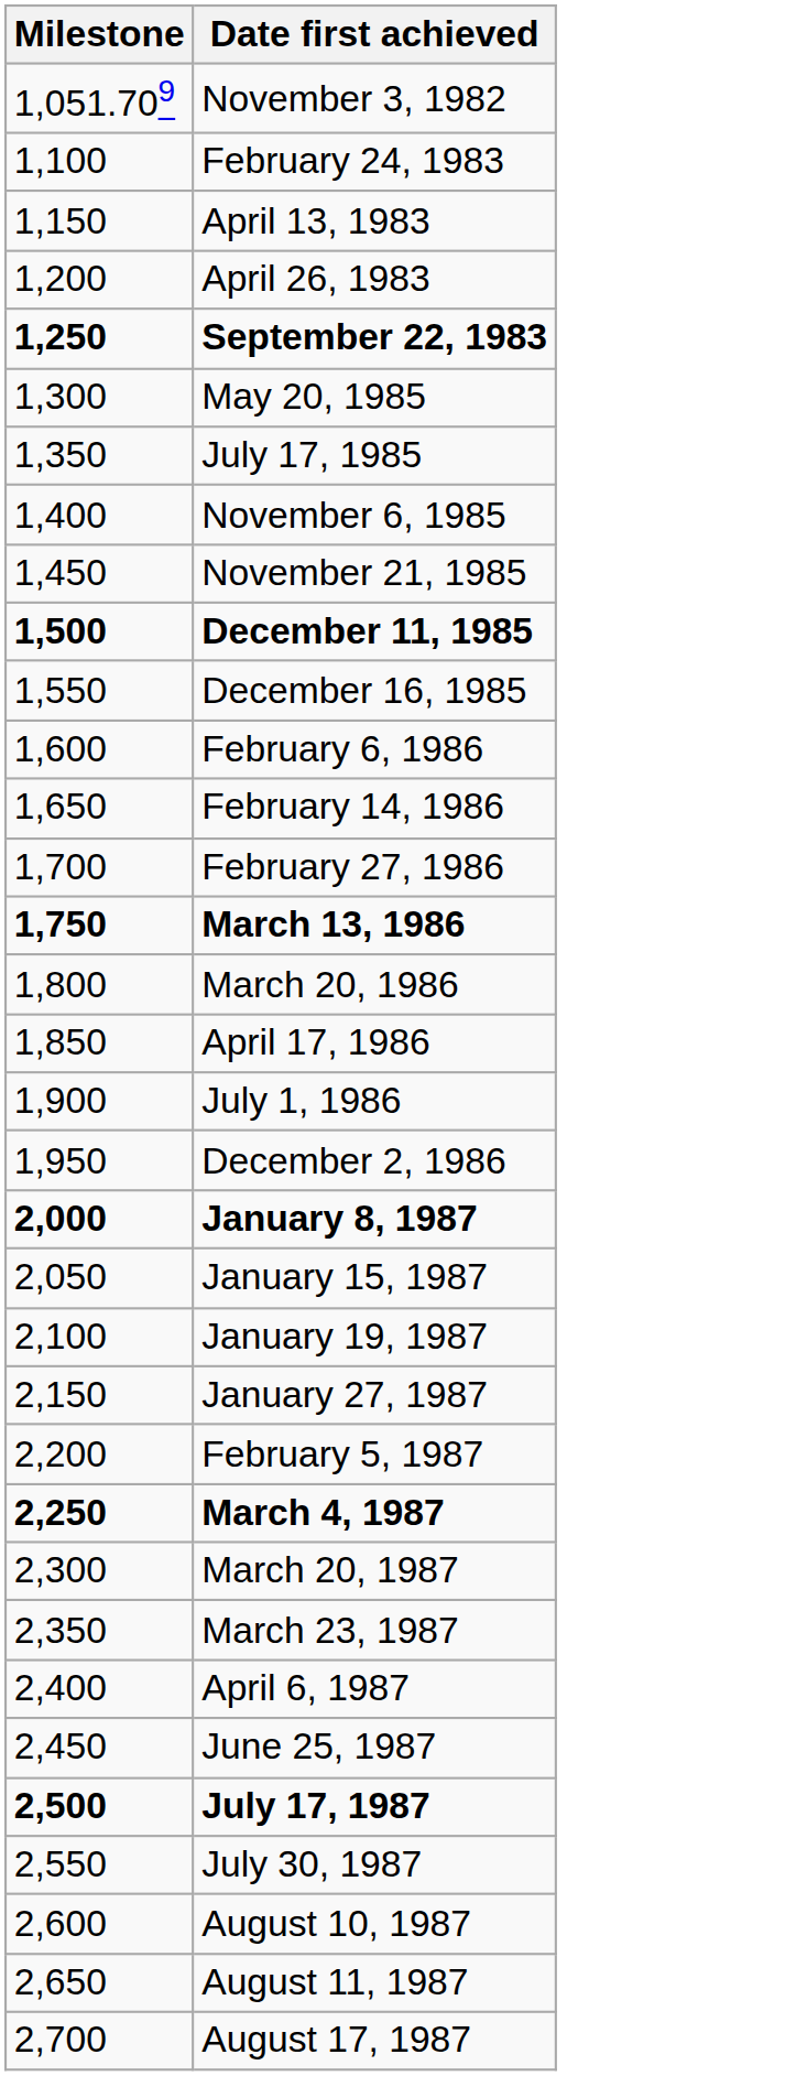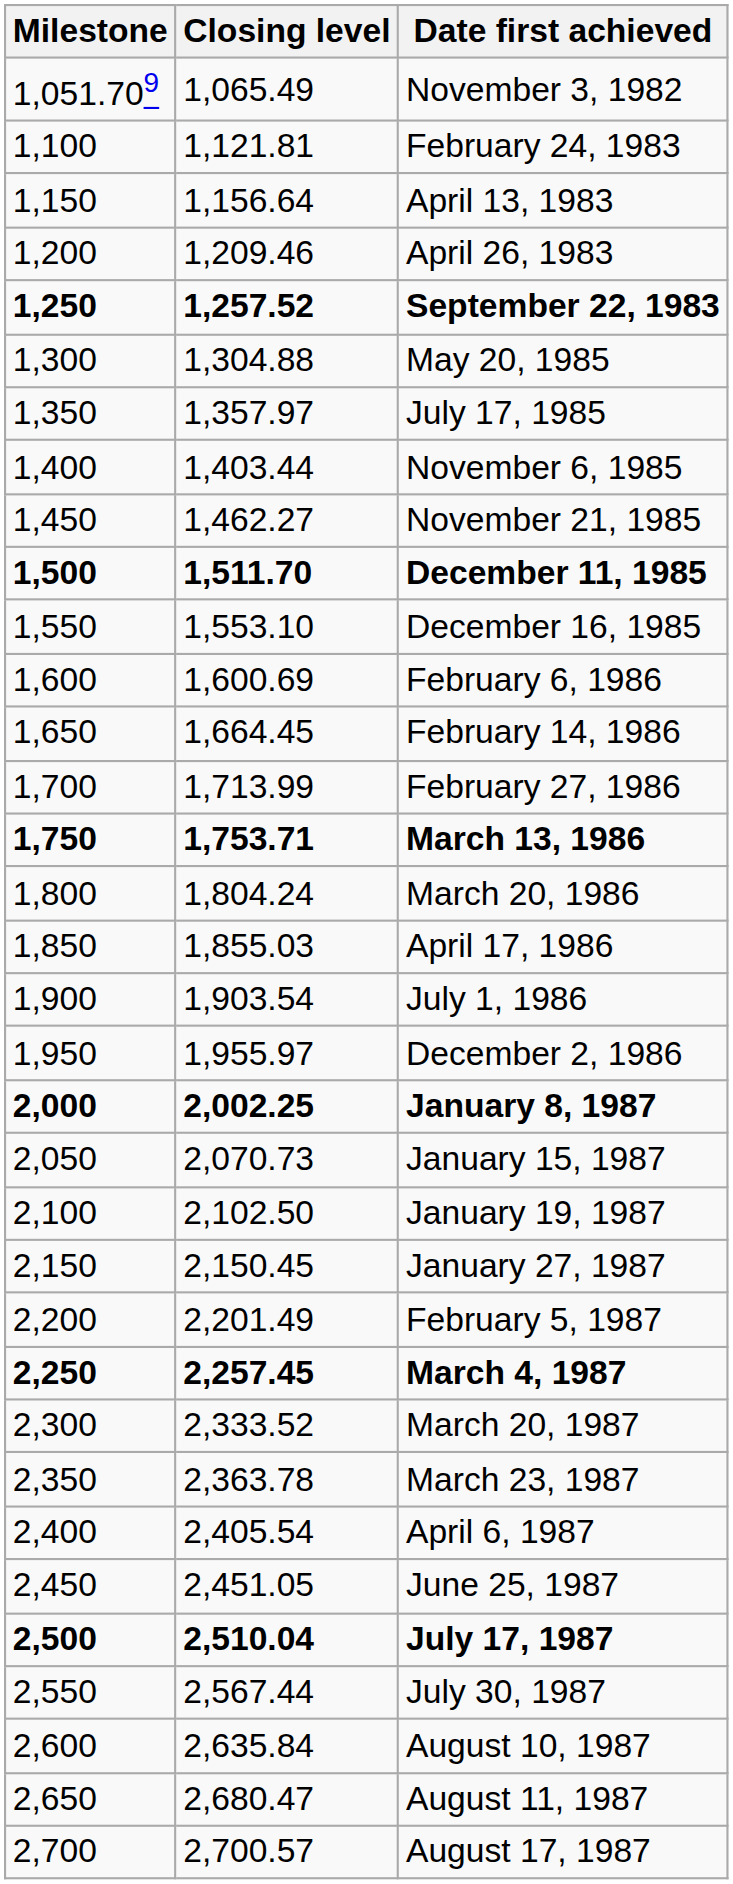 <table class="wikitable">
 <tr>
 <th>Milestone</th>
+<th>Closing level</th>
 <th>Date first achieved</th>
 </tr>
 <tr>
 <td>1,051.70<a href='#'><sup>9</sup></a></td>
+<td>1,065.49</td>
 <td>November 3, 1982</td>
 </tr>
 <tr>
 <td>1,100</td>
+<td>1,121.81</td>
 <td>February 24, 1983</td>
 </tr>
 <tr>
 <td>1,150</td>
+<td>1,156.64</td>
 <td>April 13, 1983</td>
 </tr>
 <tr>
 <td>1,200</td>
+<td>1,209.46</td>
 <td>April 26, 1983</td>
 </tr>
 <tr>
 <td><strong>1,250</strong></td>
+<td><strong>1,257.52</strong></td>
 <td><strong>September 22, 1983</strong></td>
 </tr>
 <tr>
 <td>1,300</td>
+<td>1,304.88</td>
 <td>May 20, 1985</td>
 </tr>
 <tr>
 <td>1,350</td>
+<td>1,357.97</td>
 <td>July 17, 1985</td>
 </tr>
 <tr>
 <td>1,400</td>
+<td>1,403.44</td>
 <td>November 6, 1985</td>
 </tr>
 <tr>
 <td>1,450</td>
+<td>1,462.27</td>
 <td>November 21, 1985</td>
 </tr>
 <tr>
 <td><strong>1,500</strong></td>
+<td><strong>1,511.70</strong></td>
 <td><strong>December 11, 1985</strong></td>
 </tr>
 <tr>
 <td>1,550</td>
+<td>1,553.10</td>
 <td>December 16, 1985</td>
 </tr>
 <tr>
 <td>1,600</td>
+<td>1,600.69</td>
 <td>February 6, 1986</td>
 </tr>
 <tr>
 <td>1,650</td>
+<td>1,664.45</td>
 <td>February 14, 1986</td>
 </tr>
 <tr>
 <td>1,700</td>
+<td>1,713.99</td>
 <td>February 27, 1986</td>
 </tr>
 <tr>
 <td><strong>1,750</strong></td>
+<td><strong>1,753.71</strong></td>
 <td><strong>March 13, 1986</strong></td>
 </tr>
 <tr>
 <td>1,800</td>
+<td>1,804.24</td>
 <td>March 20, 1986</td>
 </tr>
 <tr>
 <td>1,850</td>
+<td>1,855.03</td>
 <td>April 17, 1986</td>
 </tr>
 <tr>
 <td>1,900</td>
+<td>1,903.54</td>
 <td>July 1, 1986</td>
 </tr>
 <tr>
 <td>1,950</td>
+<td>1,955.97</td>
 <td>December 2, 1986</td>
 </tr>
 <tr>
 <td><strong>2,000</strong></td>
+<td><strong>2,002.25</strong></td>
 <td><strong>January 8, 1987</strong></td>
 </tr>
 <tr>
 <td>2,050</td>
+<td>2,070.73</td>
 <td>January 15, 1987</td>
 </tr>
 <tr>
 <td>2,100</td>
+<td>2,102.50</td>
 <td>January 19, 1987</td>
 </tr>
 <tr>
 <td>2,150</td>
+<td>2,150.45</td>
 <td>January 27, 1987</td>
 </tr>
 <tr>
 <td>2,200</td>
+<td>2,201.49</td>
 <td>February 5, 1987</td>
 </tr>
 <tr>
 <td><strong>2,250</strong></td>
+<td><strong>2,257.45</strong></td>
 <td><strong>March 4, 1987</strong></td>
 </tr>
 <tr>
 <td>2,300</td>
+<td>2,333.52</td>
 <td>March 20, 1987</td>
 </tr>
 <tr>
 <td>2,350</td>
+<td>2,363.78</td>
 <td>March 23, 1987</td>
 </tr>
 <tr>
 <td>2,400</td>
+<td>2,405.54</td>
 <td>April 6, 1987</td>
 </tr>
 <tr>
 <td>2,450</td>
+<td>2,451.05</td>
 <td>June 25, 1987</td>
 </tr>
 <tr>
 <td><strong>2,500</strong></td>
+<td><strong>2,510.04</strong></td>
 <td><strong>July 17, 1987</strong></td>
 </tr>
 <tr>
 <td>2,550</td>
+<td>2,567.44</td>
 <td>July 30, 1987</td>
 </tr>
 <tr>
 <td>2,600</td>
+<td>2,635.84</td>
 <td>August 10, 1987</td>
 </tr>
 <tr>
 <td>2,650</td>
+<td>2,680.47</td>
 <td>August 11, 1987</td>
 </tr>
 <tr>
 <td>2,700</td>
+<td>2,700.57</td>
 <td>August 17, 1987</td>
 </tr>
 </table>
